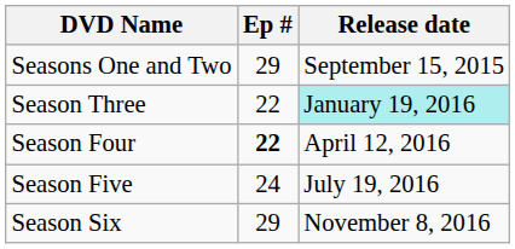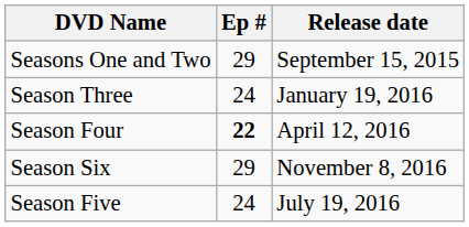 <table class="wikitable">
 <tr>
 <th>DVD Name</th>
 <th>Ep #</th>
 <th>Release date</th>
 </tr>
 <tr>
 <td>Seasons One and Two</td>
 <td align="center">29</td>
 <td>September 15, 2015</td>
 </tr>
 <tr>
 <td>Season Three</td>
-<td align="center">22</td>
-<td style="background: paleturquoise;">January 19, 2016</td>
+<td align="center">24</td>
+<td>January 19, 2016</td>
 </tr>
 <tr>
 <td>Season Four</td>
 <td align="center"><strong>22</strong></td>
 <td>April 12, 2016</td>
 </tr>
 <tr>
+<td>Season Six</td>
+<td align="center">29</td>
+<td>November 8, 2016</td>
+</tr>
+<tr>
 <td>Season Five</td>
 <td align="center">24</td>
 <td>July 19, 2016</td>
 </tr>
-<tr>
-<td>Season Six</td>
-<td align="center">29</td>
-<td>November 8, 2016</td>
-</tr>
 </table>
